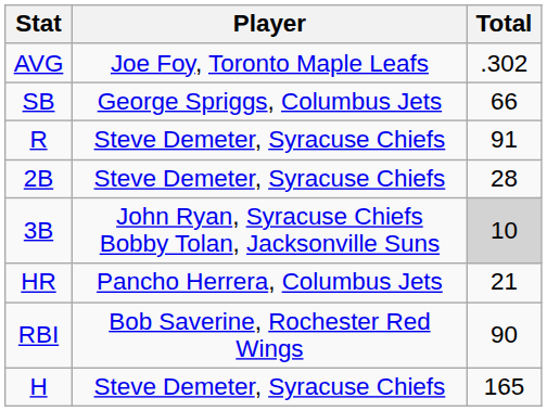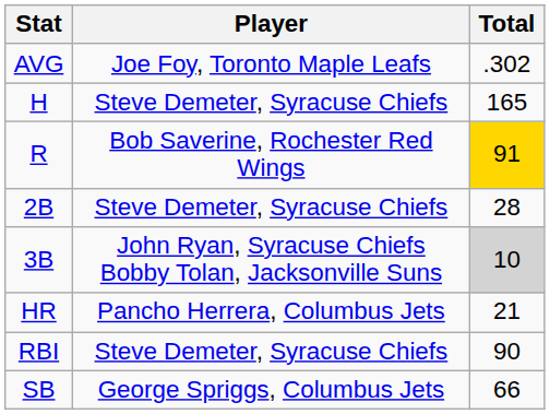 <table class="wikitable" width="40%" style="text-align:center;">
 <tr>
 <th width="5%">Stat</th>
 <th width="60%">Player</th>
 <th width="5%">Total</th>
 </tr>
 <tr>
 <td><a href='#'>AVG</a></td>
 <td><a href='#'>Joe Foy</a>, <a href='#'>Toronto Maple Leafs</a></td>
 <td>.302</td>
 </tr>
 <tr>
-<td><a href='#'>SB</a></td>
-<td><a href='#'>George Spriggs</a>, <a href='#'>Columbus Jets</a></td>
-<td>66</td>
+<td><a href='#'>H</a></td>
+<td><a href='#'>Steve Demeter</a>, <a href='#'>Syracuse Chiefs</a></td>
+<td>165</td>
 </tr>
 <tr>
 <td><a href='#'>R</a></td>
-<td><a href='#'>Steve Demeter</a>, <a href='#'>Syracuse Chiefs</a></td>
-<td>91</td>
+<td><a href='#'>Bob Saverine</a>, <a href='#'>Rochester Red Wings</a></td>
+<td style="background: gold;">91</td>
 </tr>
 <tr>
 <td><a href='#'>2B</a></td>
 <td><a href='#'>Steve Demeter</a>, <a href='#'>Syracuse Chiefs</a></td>
 <td>28</td>
 </tr>
 <tr>
 <td><a href='#'>3B</a></td>
 <td><a href='#'>John Ryan</a>, <a href='#'>Syracuse Chiefs</a> <br> <a href='#'>Bobby Tolan</a>, <a href='#'>Jacksonville Suns</a></td>
 <td style="background: lightgrey;">10</td>
 </tr>
 <tr>
 <td><a href='#'>HR</a></td>
 <td><a href='#'>Pancho Herrera</a>, <a href='#'>Columbus Jets</a></td>
 <td>21</td>
 </tr>
 <tr>
 <td><a href='#'>RBI</a></td>
-<td><a href='#'>Bob Saverine</a>, <a href='#'>Rochester Red Wings</a></td>
+<td><a href='#'>Steve Demeter</a>, <a href='#'>Syracuse Chiefs</a></td>
 <td>90</td>
 </tr>
 <tr>
-<td><a href='#'>H</a></td>
-<td><a href='#'>Steve Demeter</a>, <a href='#'>Syracuse Chiefs</a></td>
-<td>165</td>
+<td><a href='#'>SB</a></td>
+<td><a href='#'>George Spriggs</a>, <a href='#'>Columbus Jets</a></td>
+<td>66</td>
 </tr>
 </table>
